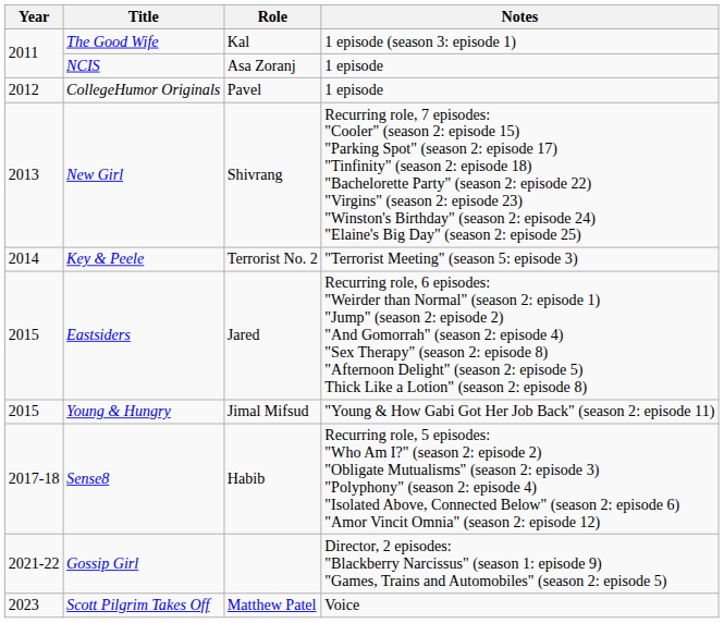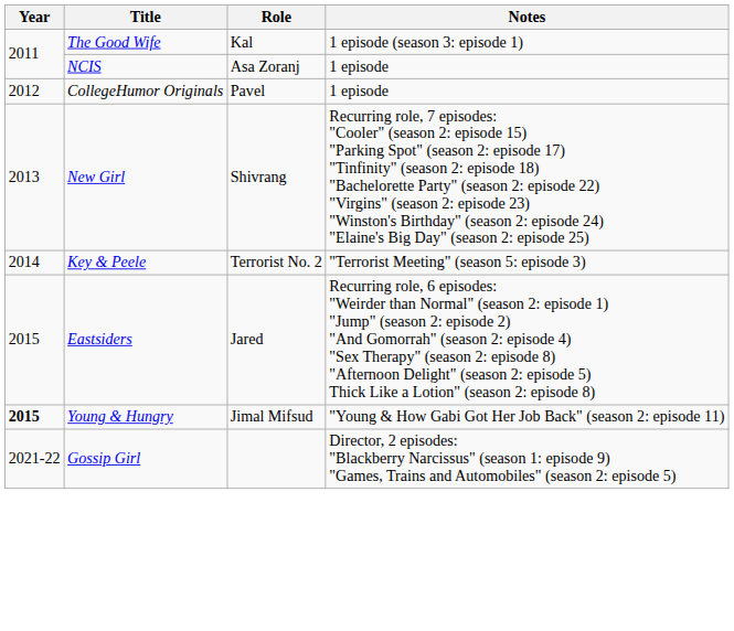 <table class="wikitable sortable">
 <tr>
 <th>Year</th>
 <th>Title</th>
 <th>Role</th>
 <th class="unsortable">Notes</th>
 </tr>
 <tr>
 <td rowspan="2">2011</td>
 <td><em><a href='#'>The Good Wife</a></em></td>
 <td>Kal</td>
 <td>1 episode (season 3: episode 1)</td>
 </tr>
 <tr>
 <td><em><a href='#'>NCIS</a></em></td>
 <td>Asa Zoranj</td>
 <td>1 episode</td>
 </tr>
 <tr>
 <td>2012</td>
 <td><em>CollegeHumor Originals</em></td>
 <td>Pavel</td>
 <td>1 episode</td>
 </tr>
 <tr>
 <td>2013</td>
 <td><em><a href='#'>New Girl</a></em></td>
 <td>Shivrang</td>
 <td>Recurring role, 7 episodes:<br>"Cooler" (season 2: episode 15)<br>"Parking Spot" (season 2: episode 17)<br>"Tinfinity" (season 2: episode 18)<br>"Bachelorette Party" (season 2: episode 22)<br>"Virgins" (season 2: episode 23)<br>"Winston's Birthday" (season 2: episode 24)<br>"Elaine's Big Day" (season 2: episode 25)</td>
 </tr>
 <tr>
 <td>2014</td>
 <td><em><a href='#'>Key & Peele</a></em></td>
 <td>Terrorist No. 2</td>
 <td>"Terrorist Meeting" (season 5: episode 3)</td>
 </tr>
 <tr>
 <td>2015</td>
 <td><em><a href='#'>Eastsiders</a></em></td>
 <td>Jared</td>
 <td>Recurring role, 6 episodes:<br>"Weirder than Normal" (season 2: episode 1)<br>"Jump" (season 2: episode 2)<br> "And Gomorrah" (season 2: episode 4)<br> "Sex Therapy" (season 2: episode 8)<br> "Afternoon Delight" (season 2: episode 5)<br>Thick Like a Lotion" (season 2: episode 8)<br></td>
 </tr>
 <tr>
-<td>2015</td>
+<td><strong>2015</strong></td>
 <td><em><a href='#'>Young & Hungry</a></em></td>
 <td>Jimal Mifsud</td>
 <td>"Young & How Gabi Got Her Job Back" (season 2: episode 11)</td>
-</tr>
-<tr>
-<td>2017-18</td>
-<td><em><a href='#'>Sense8</a></em></td>
-<td>Habib</td>
-<td>Recurring role, 5 episodes:<br>"Who Am I?" (season 2: episode 2)<br>"Obligate Mutualisms" (season 2: episode 3)<br> "Polyphony" (season 2: episode 4)<br> "Isolated Above, Connected Below" (season 2: episode 6)<br> "Amor Vincit Omnia" (season 2: episode 12)<br></td>
 </tr>
 <tr>
 <td>2021-22</td>
 <td><em><a href='#'>Gossip Girl</a></em></td>
 <td></td>
 <td>Director, 2 episodes: <br> "Blackberry Narcissus" (season 1: episode 9) <br> "Games, Trains and Automobiles" (season 2: episode 5)</td>
 </tr>
-<tr>
-<td>2023</td>
-<td><em><a href='#'>Scott Pilgrim Takes Off</a></em></td>
-<td><a href='#'>Matthew Patel</a></td>
-<td>Voice</td>
-</tr>
 </table>
